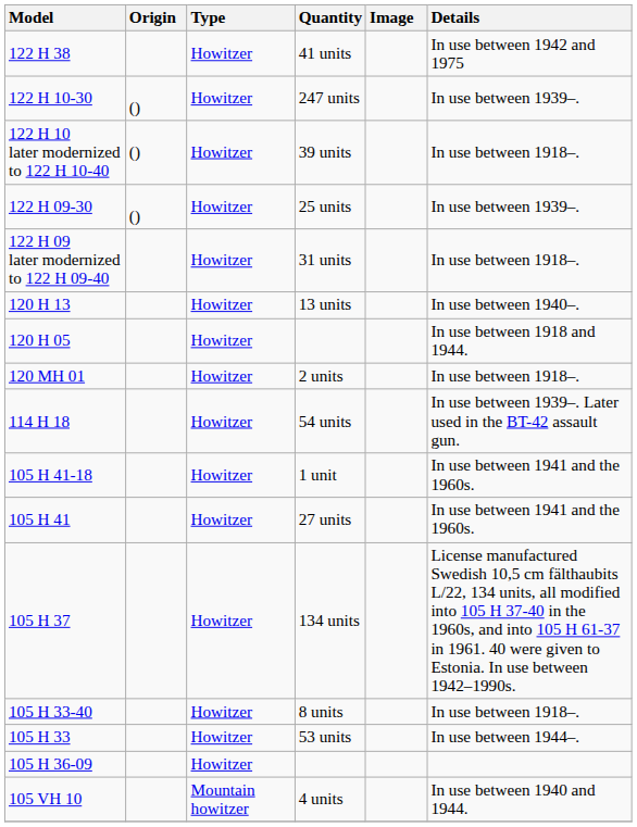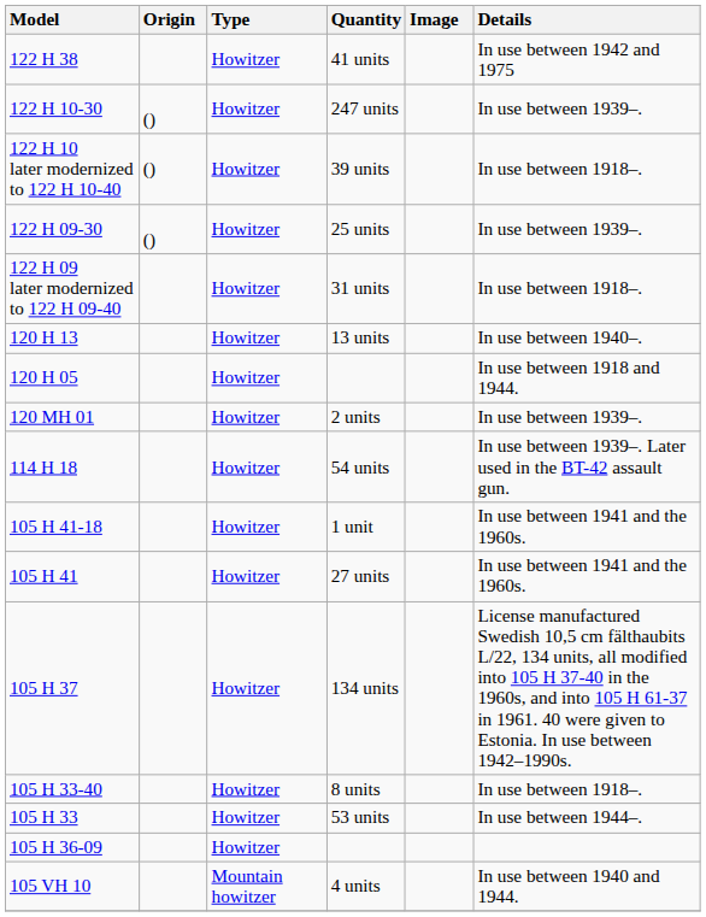 <table class="wikitable sortable">
 <tr>
 <th style="text-align: left; width:20%;">Model</th>
 <th style="text-align: left; width:10%;">Origin</th>
 <th style="text-align: left; width:18%;">Type</th>
 <th style="text-align: left; width:7%;">Quantity</th>
 <th style="text-align: left; width:10%;">Image</th>
 <th style="text-align: left; width:35%;">Details</th>
 </tr>
 <tr>
 <td><a href='#'>122 H 38</a></td>
 <td></td>
 <td><a href='#'>Howitzer</a></td>
 <td>41 units</td>
 <td></td>
 <td>In use between 1942 and 1975</td>
 </tr>
 <tr>
 <td><a href='#'>122 H 10-30</a></td>
 <td><br>()</td>
 <td><a href='#'>Howitzer</a></td>
 <td>247 units</td>
 <td></td>
 <td>In use between 1939–.</td>
 </tr>
 <tr>
 <td><a href='#'>122 H 10</a><br>later modernized to <a href='#'>122 H 10-40</a></td>
 <td>()</td>
 <td><a href='#'>Howitzer</a></td>
 <td>39 units</td>
 <td></td>
 <td>In use between 1918–.</td>
 </tr>
 <tr>
 <td><a href='#'>122 H 09-30</a></td>
 <td><br>()</td>
 <td><a href='#'>Howitzer</a></td>
 <td>25 units</td>
 <td></td>
 <td>In use between 1939–.</td>
 </tr>
 <tr>
 <td><a href='#'>122 H 09</a><br>later modernized to <a href='#'>122 H 09-40</a></td>
 <td></td>
 <td><a href='#'>Howitzer</a></td>
 <td>31 units</td>
 <td></td>
 <td>In use between 1918–.</td>
 </tr>
 <tr>
 <td><a href='#'>120 H 13</a></td>
 <td></td>
 <td><a href='#'>Howitzer</a></td>
 <td>13 units</td>
 <td></td>
 <td>In use between 1940–.</td>
 </tr>
 <tr>
 <td><a href='#'>120 H 05</a></td>
 <td></td>
 <td><a href='#'>Howitzer</a></td>
 <td></td>
 <td></td>
 <td>In use between 1918 and 1944.</td>
 </tr>
 <tr>
 <td><a href='#'>120 MH 01</a></td>
 <td></td>
 <td><a href='#'>Howitzer</a></td>
 <td>2 units</td>
 <td></td>
-<td>In use between 1918–.</td>
+<td>In use between 1939–.</td>
 </tr>
 <tr>
 <td><a href='#'>114 H 18</a></td>
 <td></td>
 <td><a href='#'>Howitzer</a></td>
 <td>54 units</td>
 <td></td>
 <td>In use between 1939–. Later used in the <a href='#'>BT-42</a> assault gun.</td>
 </tr>
 <tr>
 <td><a href='#'>105 H 41-18</a></td>
 <td></td>
 <td><a href='#'>Howitzer</a></td>
 <td>1 unit</td>
 <td></td>
 <td>In use between 1941 and the 1960s.</td>
 </tr>
 <tr>
 <td><a href='#'>105 H 41</a></td>
 <td></td>
 <td><a href='#'>Howitzer</a></td>
 <td>27 units</td>
 <td></td>
 <td>In use between 1941 and the 1960s.</td>
 </tr>
 <tr>
 <td><a href='#'>105 H 37</a></td>
 <td></td>
 <td><a href='#'>Howitzer</a></td>
 <td>134 units</td>
 <td></td>
 <td>License manufactured Swedish 10,5 cm fälthaubits L/22, 134 units, all modified into <a href='#'>105 H 37-40</a> in the 1960s, and into <a href='#'>105 H 61-37</a> in 1961. 40 were given to Estonia. In use between 1942–1990s.</td>
 </tr>
 <tr>
 <td><a href='#'>105 H 33-40</a></td>
 <td></td>
 <td><a href='#'>Howitzer</a></td>
 <td>8 units</td>
 <td></td>
 <td>In use between 1918–.</td>
 </tr>
 <tr>
 <td><a href='#'>105 H 33</a></td>
 <td></td>
 <td><a href='#'>Howitzer</a></td>
 <td>53 units</td>
 <td></td>
 <td>In use between 1944–.</td>
 </tr>
 <tr>
 <td><a href='#'>105 H 36-09</a></td>
 <td></td>
 <td><a href='#'>Howitzer</a></td>
 <td></td>
 <td></td>
 <td></td>
 </tr>
 <tr>
 <td><a href='#'>105 VH 10</a></td>
 <td></td>
 <td><a href='#'>Mountain howitzer</a></td>
 <td>4 units</td>
 <td></td>
 <td>In use between 1940 and 1944.</td>
 </tr>
 <tr>
 </tr>
 </table>
